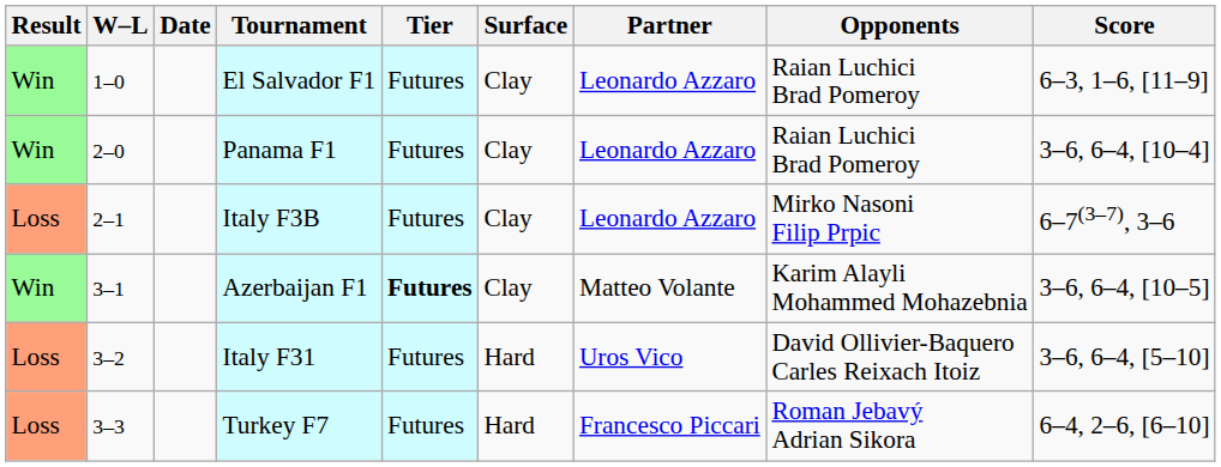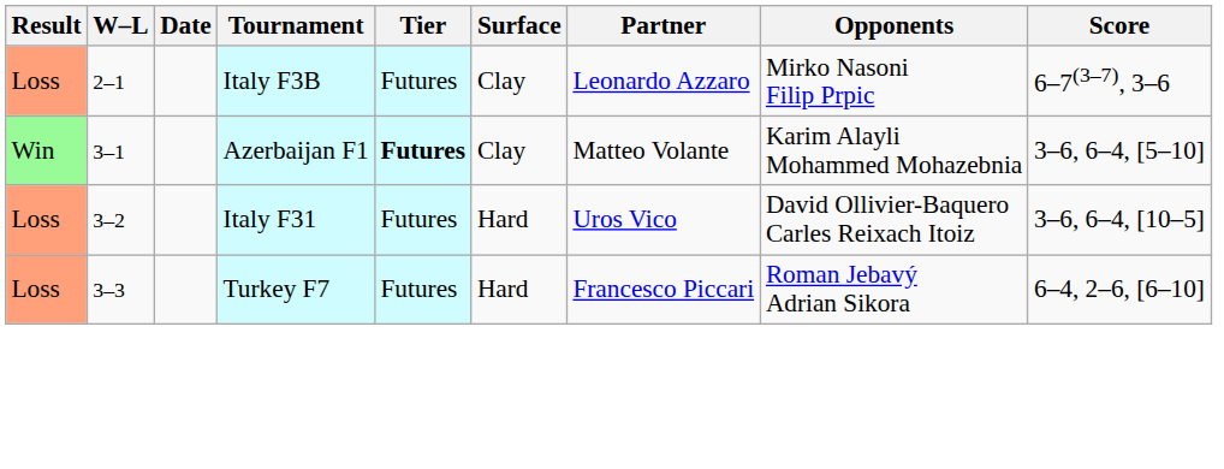 <table class="sortable wikitable">
 <tr>
 <th>Result</th>
 <th class="unsortable">W–L</th>
 <th>Date</th>
 <th>Tournament</th>
 <th>Tier</th>
 <th>Surface</th>
 <th>Partner</th>
 <th>Opponents</th>
 <th class="unsortable">Score</th>
-</tr>
-<tr>
-<td bgcolor=98FB98>Win</td>
-<td><small>1–0</small></td>
-<td></td>
-<td style="background:#cffcff;">El Salvador F1</td>
-<td style="background:#cffcff;">Futures</td>
-<td>Clay</td>
-<td> <a href='#'>Leonardo Azzaro</a></td>
-<td> Raian Luchici<br> Brad Pomeroy</td>
-<td>6–3, 1–6, [11–9]</td>
-</tr>
-<tr>
-<td bgcolor=98FB98>Win</td>
-<td><small>2–0</small></td>
-<td></td>
-<td style="background:#cffcff;">Panama F1</td>
-<td style="background:#cffcff;">Futures</td>
-<td>Clay</td>
-<td> <a href='#'>Leonardo Azzaro</a></td>
-<td> Raian Luchici<br> Brad Pomeroy</td>
-<td>3–6, 6–4, [10–4]</td>
 </tr>
 <tr>
 <td bgcolor=#FFA07A>Loss</td>
 <td><small>2–1</small></td>
 <td></td>
 <td style="background:#cffcff;">Italy F3B</td>
 <td style="background:#cffcff;">Futures</td>
 <td>Clay</td>
 <td> <a href='#'>Leonardo Azzaro</a></td>
 <td> Mirko Nasoni<br> <a href='#'>Filip Prpic</a></td>
 <td>6–7<sup>(3–7)</sup>, 3–6</td>
 </tr>
 <tr>
 <td bgcolor=98FB98>Win</td>
 <td><small>3–1</small></td>
 <td></td>
 <td style="background:#cffcff;">Azerbaijan F1</td>
 <td style="background:#cffcff;"><strong>Futures</strong></td>
 <td>Clay</td>
 <td> Matteo Volante</td>
 <td> Karim Alayli<br> Mohammed Mohazebnia</td>
-<td>3–6, 6–4, [10–5]</td>
+<td>3–6, 6–4, [5–10]</td>
 </tr>
 <tr>
 <td bgcolor=#FFA07A>Loss</td>
 <td><small>3–2</small></td>
 <td></td>
 <td style="background:#cffcff;">Italy F31</td>
 <td style="background:#cffcff;">Futures</td>
 <td>Hard</td>
 <td> <a href='#'>Uros Vico</a></td>
 <td> David Ollivier-Baquero<br> Carles Reixach Itoiz</td>
-<td>3–6, 6–4, [5–10]</td>
+<td>3–6, 6–4, [10–5]</td>
 </tr>
 <tr>
 <td bgcolor=#FFA07A>Loss</td>
 <td><small>3–3</small></td>
 <td></td>
 <td style="background:#cffcff;">Turkey F7</td>
 <td style="background:#cffcff;">Futures</td>
 <td>Hard</td>
 <td> <a href='#'>Francesco Piccari</a></td>
 <td> <a href='#'>Roman Jebavý</a><br> Adrian Sikora</td>
 <td>6–4, 2–6, [6–10]</td>
 </tr>
 </table>
